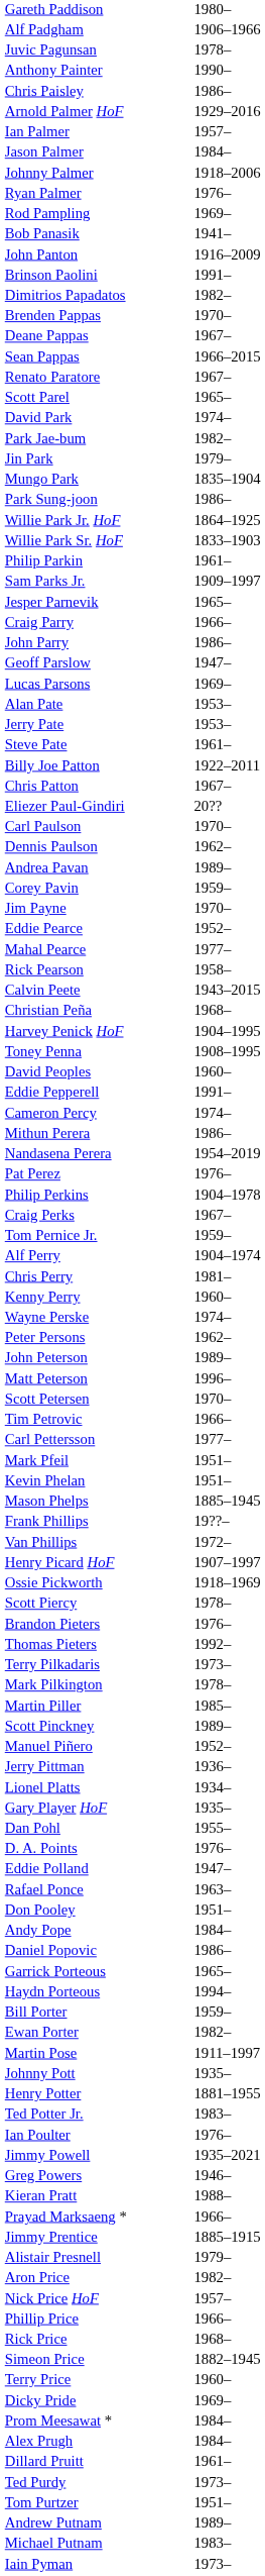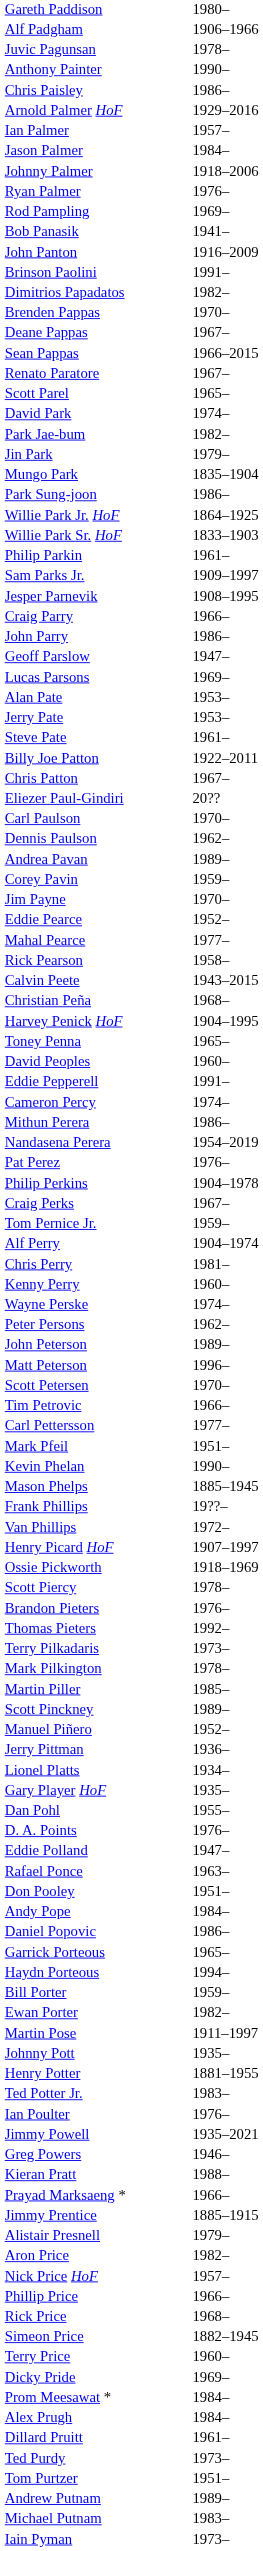 <table>
 <tr>
 <td style="width:200px"> <a href='#'>Gareth Paddison</a></td>
 <td>1980–</td>
 </tr>
 <tr>
 <td> <a href='#'>Alf Padgham</a></td>
 <td>1906–1966</td>
 </tr>
 <tr>
 <td> <a href='#'>Juvic Pagunsan</a></td>
 <td>1978–</td>
 </tr>
 <tr>
 <td> <a href='#'>Anthony Painter</a></td>
 <td>1990–</td>
 </tr>
 <tr>
 <td> <a href='#'>Chris Paisley</a></td>
 <td>1986–</td>
 </tr>
 <tr>
 <td> <a href='#'>Arnold Palmer</a> <em><a href='#'><span>HoF</span></a></em></td>
 <td>1929–2016</td>
 </tr>
 <tr>
 <td> <a href='#'>Ian Palmer</a></td>
 <td>1957–</td>
 </tr>
 <tr>
 <td> <a href='#'>Jason Palmer</a></td>
 <td>1984–</td>
 </tr>
 <tr>
 <td> <a href='#'>Johnny Palmer</a></td>
 <td>1918–2006</td>
 </tr>
 <tr>
 <td> <a href='#'>Ryan Palmer</a></td>
 <td>1976–</td>
 </tr>
 <tr>
 <td> <a href='#'>Rod Pampling</a></td>
 <td>1969–</td>
 </tr>
 <tr>
 <td> <a href='#'>Bob Panasik</a></td>
 <td>1941–</td>
 </tr>
 <tr>
 <td> <a href='#'>John Panton</a></td>
 <td>1916–2009</td>
 </tr>
 <tr>
 <td> <a href='#'>Brinson Paolini</a></td>
 <td>1991–</td>
 </tr>
 <tr>
 <td> <a href='#'>Dimitrios Papadatos</a></td>
 <td>1982–</td>
 </tr>
 <tr>
 <td> <a href='#'>Brenden Pappas</a></td>
 <td>1970–</td>
 </tr>
 <tr>
 <td> <a href='#'>Deane Pappas</a></td>
 <td>1967–</td>
 </tr>
 <tr>
 <td> <a href='#'>Sean Pappas</a></td>
 <td>1966–2015</td>
 </tr>
 <tr>
 <td> <a href='#'>Renato Paratore</a></td>
 <td>1967–</td>
 </tr>
 <tr>
 <td> <a href='#'>Scott Parel</a></td>
 <td>1965–</td>
 </tr>
 <tr>
 <td> <a href='#'>David Park</a></td>
 <td>1974–</td>
 </tr>
 <tr>
 <td> <a href='#'>Park Jae-bum</a></td>
 <td>1982–</td>
 </tr>
 <tr>
 <td> <a href='#'>Jin Park</a></td>
 <td>1979–</td>
 </tr>
 <tr>
 <td> <a href='#'>Mungo Park</a></td>
 <td>1835–1904</td>
 </tr>
 <tr>
 <td> <a href='#'>Park Sung-joon</a></td>
 <td>1986–</td>
 </tr>
 <tr>
 <td> <a href='#'>Willie Park Jr.</a> <em><a href='#'><span>HoF</span></a></em></td>
 <td>1864–1925</td>
 </tr>
 <tr>
 <td> <a href='#'>Willie Park Sr.</a> <em><a href='#'><span>HoF</span></a></em></td>
 <td>1833–1903</td>
 </tr>
 <tr>
 <td> <a href='#'>Philip Parkin</a></td>
 <td>1961–</td>
 </tr>
 <tr>
 <td> <a href='#'>Sam Parks Jr.</a></td>
 <td>1909–1997</td>
 </tr>
 <tr>
 <td> <a href='#'>Jesper Parnevik</a></td>
-<td>1965–</td>
+<td>1908–1995</td>
 </tr>
 <tr>
 <td> <a href='#'>Craig Parry</a></td>
 <td>1966–</td>
 </tr>
 <tr>
 <td> <a href='#'>John Parry</a></td>
 <td>1986–</td>
 </tr>
 <tr>
 <td> <a href='#'>Geoff Parslow</a></td>
 <td>1947–</td>
 </tr>
 <tr>
 <td> <a href='#'>Lucas Parsons</a></td>
 <td>1969–</td>
 </tr>
 <tr>
 <td> <a href='#'>Alan Pate</a></td>
 <td>1953–</td>
 </tr>
 <tr>
 <td> <a href='#'>Jerry Pate</a></td>
 <td>1953–</td>
 </tr>
 <tr>
 <td> <a href='#'>Steve Pate</a></td>
 <td>1961–</td>
 </tr>
 <tr>
 <td> <a href='#'>Billy Joe Patton</a></td>
 <td>1922–2011</td>
 </tr>
 <tr>
 <td> <a href='#'>Chris Patton</a></td>
 <td>1967–</td>
 </tr>
 <tr>
 <td>  <a href='#'>Eliezer Paul-Gindiri</a></td>
 <td>20??</td>
 </tr>
 <tr>
 <td> <a href='#'>Carl Paulson</a></td>
 <td>1970–</td>
 </tr>
 <tr>
 <td> <a href='#'>Dennis Paulson</a></td>
 <td>1962–</td>
 </tr>
 <tr>
 <td> <a href='#'>Andrea Pavan</a></td>
 <td>1989–</td>
 </tr>
 <tr>
 <td> <a href='#'>Corey Pavin</a></td>
 <td>1959–</td>
 </tr>
 <tr>
 <td> <a href='#'>Jim Payne</a></td>
 <td>1970–</td>
 </tr>
 <tr>
 <td> <a href='#'>Eddie Pearce</a></td>
 <td>1952–</td>
 </tr>
 <tr>
 <td> <a href='#'>Mahal Pearce</a></td>
 <td>1977–</td>
 </tr>
 <tr>
 <td> <a href='#'>Rick Pearson</a></td>
 <td>1958–</td>
 </tr>
 <tr>
 <td> <a href='#'>Calvin Peete</a></td>
 <td>1943–2015</td>
 </tr>
 <tr>
 <td> <a href='#'>Christian Peña</a></td>
 <td>1968–</td>
 </tr>
 <tr>
 <td> <a href='#'>Harvey Penick</a> <em><a href='#'><span>HoF</span></a></em></td>
 <td>1904–1995</td>
 </tr>
 <tr>
 <td>  <a href='#'>Toney Penna</a></td>
-<td>1908–1995</td>
+<td>1965–</td>
 </tr>
 <tr>
 <td> <a href='#'>David Peoples</a></td>
 <td>1960–</td>
 </tr>
 <tr>
 <td> <a href='#'>Eddie Pepperell</a></td>
 <td>1991–</td>
 </tr>
 <tr>
 <td> <a href='#'>Cameron Percy</a></td>
 <td>1974–</td>
 </tr>
 <tr>
 <td> <a href='#'>Mithun Perera</a></td>
 <td>1986–</td>
 </tr>
 <tr>
 <td> <a href='#'>Nandasena Perera</a></td>
 <td>1954–2019</td>
 </tr>
 <tr>
 <td> <a href='#'>Pat Perez</a></td>
 <td>1976–</td>
 </tr>
 <tr>
 <td> <a href='#'>Philip Perkins</a></td>
 <td>1904–1978</td>
 </tr>
 <tr>
 <td> <a href='#'>Craig Perks</a></td>
 <td>1967–</td>
 </tr>
 <tr>
 <td> <a href='#'>Tom Pernice Jr.</a></td>
 <td>1959–</td>
 </tr>
 <tr>
 <td> <a href='#'>Alf Perry</a></td>
 <td>1904–1974</td>
 </tr>
 <tr>
 <td> <a href='#'>Chris Perry</a></td>
 <td>1981–</td>
 </tr>
 <tr>
 <td> <a href='#'>Kenny Perry</a></td>
 <td>1960–</td>
 </tr>
 <tr>
 <td> <a href='#'>Wayne Perske</a></td>
 <td>1974–</td>
 </tr>
 <tr>
 <td> <a href='#'>Peter Persons</a></td>
 <td>1962–</td>
 </tr>
 <tr>
 <td> <a href='#'>John Peterson</a></td>
 <td>1989–</td>
 </tr>
 <tr>
 <td> <a href='#'>Matt Peterson</a></td>
 <td>1996–</td>
 </tr>
 <tr>
 <td> <a href='#'>Scott Petersen</a></td>
 <td>1970–</td>
 </tr>
 <tr>
 <td> <a href='#'>Tim Petrovic</a></td>
 <td>1966–</td>
 </tr>
 <tr>
 <td> <a href='#'>Carl Pettersson</a></td>
 <td>1977–</td>
 </tr>
 <tr>
 <td> <a href='#'>Mark Pfeil</a></td>
 <td>1951–</td>
 </tr>
 <tr>
 <td> <a href='#'>Kevin Phelan</a></td>
-<td>1951–</td>
+<td>1990–</td>
 </tr>
 <tr>
 <td> <a href='#'>Mason Phelps</a></td>
 <td>1885–1945</td>
 </tr>
 <tr>
 <td> <a href='#'>Frank Phillips</a></td>
 <td>19??–</td>
 </tr>
 <tr>
 <td> <a href='#'>Van Phillips</a></td>
 <td>1972–</td>
 </tr>
 <tr>
 <td> <a href='#'>Henry Picard</a> <em><a href='#'><span>HoF</span></a></em></td>
 <td>1907–1997</td>
 </tr>
 <tr>
 <td> <a href='#'>Ossie Pickworth</a></td>
 <td>1918–1969</td>
 </tr>
 <tr>
 <td> <a href='#'>Scott Piercy</a></td>
 <td>1978–</td>
 </tr>
 <tr>
 <td> <a href='#'>Brandon Pieters</a></td>
 <td>1976–</td>
 </tr>
 <tr>
 <td> <a href='#'>Thomas Pieters</a></td>
 <td>1992–</td>
 </tr>
 <tr>
 <td> <a href='#'>Terry Pilkadaris</a></td>
 <td>1973–</td>
 </tr>
 <tr>
 <td> <a href='#'>Mark Pilkington</a></td>
 <td>1978–</td>
 </tr>
 <tr>
 <td> <a href='#'>Martin Piller</a></td>
 <td>1985–</td>
 </tr>
 <tr>
 <td> <a href='#'>Scott Pinckney</a></td>
 <td>1989–</td>
 </tr>
 <tr>
 <td> <a href='#'>Manuel Piñero</a></td>
 <td>1952–</td>
 </tr>
 <tr>
 <td> <a href='#'>Jerry Pittman</a></td>
 <td>1936–</td>
 </tr>
 <tr>
 <td> <a href='#'>Lionel Platts</a></td>
 <td>1934–</td>
 </tr>
 <tr>
 <td> <a href='#'>Gary Player</a> <em><a href='#'><span>HoF</span></a></em></td>
 <td>1935–</td>
 </tr>
 <tr>
 <td> <a href='#'>Dan Pohl</a></td>
 <td>1955–</td>
 </tr>
 <tr>
 <td> <a href='#'>D. A. Points</a></td>
 <td>1976–</td>
 </tr>
 <tr>
 <td> <a href='#'>Eddie Polland</a></td>
 <td>1947–</td>
 </tr>
 <tr>
 <td> <a href='#'>Rafael Ponce</a></td>
 <td>1963–</td>
 </tr>
 <tr>
 <td> <a href='#'>Don Pooley</a></td>
 <td>1951–</td>
 </tr>
 <tr>
 <td> <a href='#'>Andy Pope</a></td>
 <td>1984–</td>
 </tr>
 <tr>
 <td> <a href='#'>Daniel Popovic</a></td>
 <td>1986–</td>
 </tr>
 <tr>
 <td> <a href='#'>Garrick Porteous</a></td>
 <td>1965–</td>
 </tr>
 <tr>
 <td> <a href='#'>Haydn Porteous</a></td>
 <td>1994–</td>
 </tr>
 <tr>
 <td> <a href='#'>Bill Porter</a></td>
 <td>1959–</td>
 </tr>
 <tr>
 <td> <a href='#'>Ewan Porter</a></td>
 <td>1982–</td>
 </tr>
 <tr>
 <td> <a href='#'>Martin Pose</a></td>
 <td>1911–1997</td>
 </tr>
 <tr>
 <td> <a href='#'>Johnny Pott</a></td>
 <td>1935–</td>
 </tr>
 <tr>
 <td> <a href='#'>Henry Potter</a></td>
 <td>1881–1955</td>
 </tr>
 <tr>
 <td> <a href='#'>Ted Potter Jr.</a></td>
 <td>1983–</td>
 </tr>
 <tr>
 <td> <a href='#'>Ian Poulter</a></td>
 <td>1976–</td>
 </tr>
 <tr>
 <td> <a href='#'>Jimmy Powell</a></td>
 <td>1935–2021</td>
 </tr>
 <tr>
 <td> <a href='#'>Greg Powers</a></td>
 <td>1946–</td>
 </tr>
 <tr>
 <td> <a href='#'>Kieran Pratt</a></td>
 <td>1988–</td>
 </tr>
 <tr>
 <td> <a href='#'>Prayad Marksaeng</a> *</td>
 <td>1966–</td>
 </tr>
 <tr>
 <td> <a href='#'>Jimmy Prentice</a></td>
 <td>1885–1915</td>
 </tr>
 <tr>
 <td> <a href='#'>Alistair Presnell</a></td>
 <td>1979–</td>
 </tr>
 <tr>
 <td> <a href='#'>Aron Price</a></td>
 <td>1982–</td>
 </tr>
 <tr>
 <td> <a href='#'>Nick Price</a> <em><a href='#'><span>HoF</span></a></em></td>
 <td>1957–</td>
 </tr>
 <tr>
 <td> <a href='#'>Phillip Price</a></td>
 <td>1966–</td>
 </tr>
 <tr>
 <td> <a href='#'>Rick Price</a></td>
 <td>1968–</td>
 </tr>
 <tr>
 <td> <a href='#'>Simeon Price</a></td>
 <td>1882–1945</td>
 </tr>
 <tr>
 <td> <a href='#'>Terry Price</a></td>
 <td>1960–</td>
 </tr>
 <tr>
 <td> <a href='#'>Dicky Pride</a></td>
 <td>1969–</td>
 </tr>
 <tr>
 <td> <a href='#'>Prom Meesawat</a> *</td>
 <td>1984–</td>
 </tr>
 <tr>
 <td> <a href='#'>Alex Prugh</a></td>
 <td>1984–</td>
 </tr>
 <tr>
 <td> <a href='#'>Dillard Pruitt</a></td>
 <td>1961–</td>
 </tr>
 <tr>
 <td> <a href='#'>Ted Purdy</a></td>
 <td>1973–</td>
 </tr>
 <tr>
 <td> <a href='#'>Tom Purtzer</a></td>
 <td>1951–</td>
 </tr>
 <tr>
 <td> <a href='#'>Andrew Putnam</a></td>
 <td>1989–</td>
 </tr>
 <tr>
 <td> <a href='#'>Michael Putnam</a></td>
 <td>1983–</td>
 </tr>
 <tr>
 <td> <a href='#'>Iain Pyman</a></td>
 <td>1973–</td>
 </tr>
 </table>
